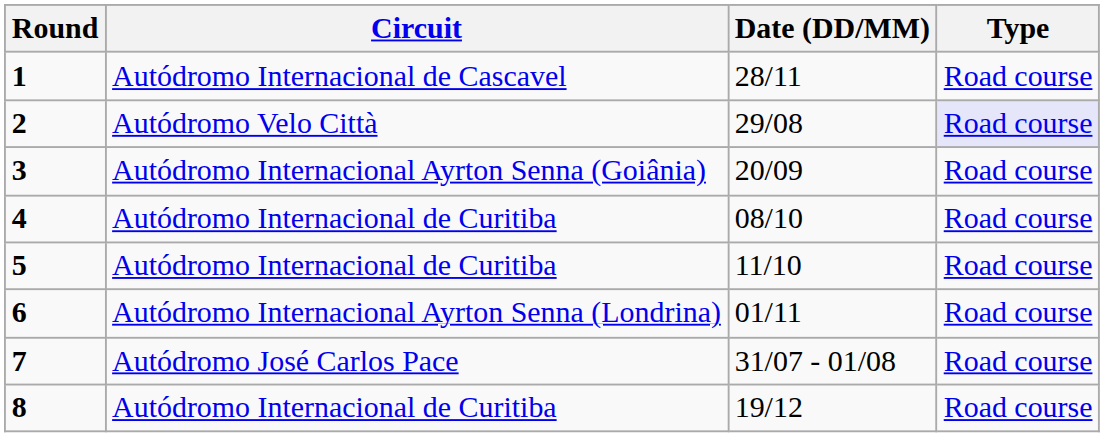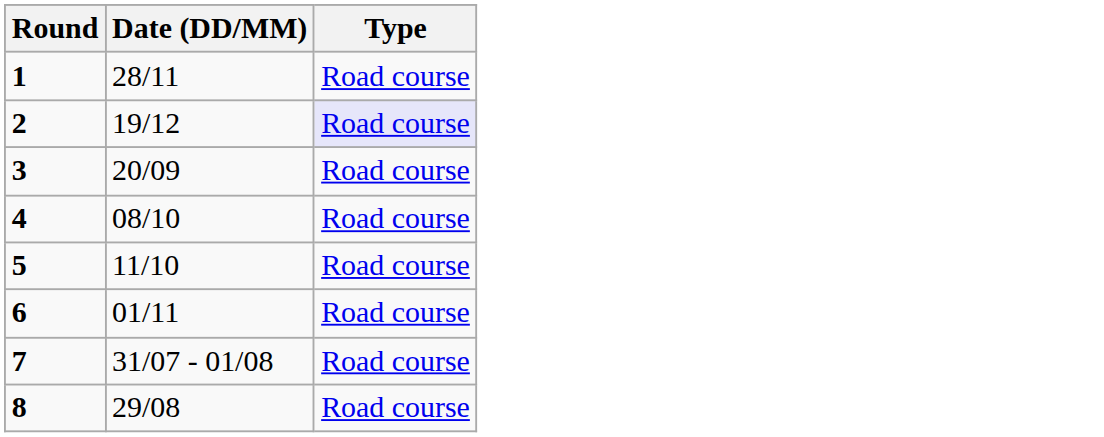 <table class="wikitable">
 <tr>
 <th>Round</th>
-<th><a href='#'>Circuit</a></th>
 <th>Date (DD/MM)</th>
 <th>Type</th>
 </tr>
 <tr>
 <td><strong>1</strong></td>
-<td><a href='#'>Autódromo Internacional de Cascavel</a></td>
 <td>28/11</td>
 <td><a href='#'>Road course</a></td>
 </tr>
 <tr>
 <td><strong>2</strong></td>
-<td><a href='#'>Autódromo Velo Città</a></td>
-<td>29/08</td>
+<td>19/12</td>
 <td style="background: lavender;"><a href='#'>Road course</a></td>
 </tr>
 <tr>
 <td><strong>3</strong></td>
-<td><a href='#'>Autódromo Internacional Ayrton Senna (Goiânia)</a></td>
 <td>20/09</td>
 <td><a href='#'>Road course</a></td>
 </tr>
 <tr>
 <td><strong>4</strong></td>
-<td><a href='#'>Autódromo Internacional de Curitiba</a></td>
 <td>08/10</td>
 <td><a href='#'>Road course</a></td>
 </tr>
 <tr>
 <td><strong>5</strong></td>
-<td><a href='#'>Autódromo Internacional de Curitiba</a></td>
 <td>11/10</td>
 <td><a href='#'>Road course</a></td>
 </tr>
 <tr>
 <td><strong>6</strong></td>
-<td><a href='#'>Autódromo Internacional Ayrton Senna (Londrina)</a></td>
 <td>01/11</td>
 <td><a href='#'>Road course</a></td>
 </tr>
 <tr>
 <td><strong>7</strong></td>
-<td><a href='#'>Autódromo José Carlos Pace</a></td>
 <td>31/07 - 01/08</td>
 <td><a href='#'>Road course</a></td>
 </tr>
 <tr>
 <td><strong>8</strong></td>
-<td><a href='#'>Autódromo Internacional de Curitiba</a></td>
-<td>19/12</td>
+<td>29/08</td>
 <td><a href='#'>Road course</a></td>
 </tr>
 </table>
